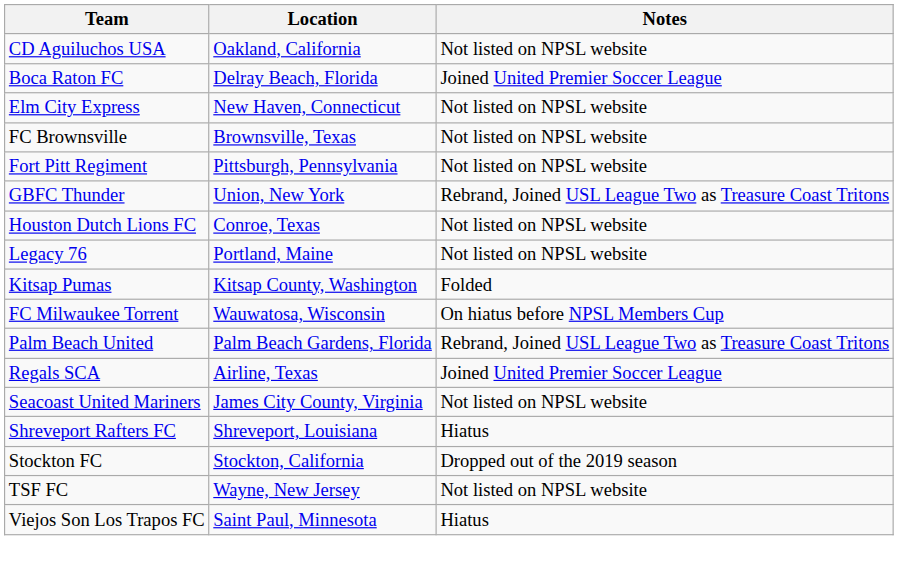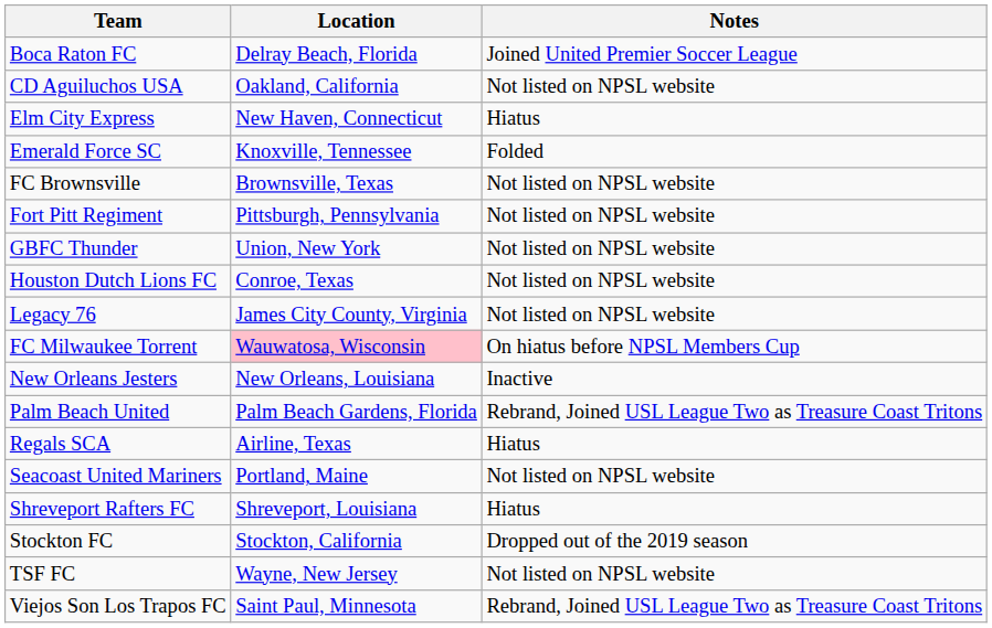 <table class="wikitable sortable">
 <tr>
 <th>Team</th>
 <th>Location</th>
 <th class=unsortable>Notes</th>
 </tr>
 <tr>
+<td><a href='#'>Boca Raton FC</a></td>
+<td><a href='#'>Delray Beach, Florida</a></td>
+<td>Joined <a href='#'>United Premier Soccer League</a></td>
+</tr>
+<tr>
 <td><a href='#'>CD Aguiluchos USA</a></td>
 <td><a href='#'>Oakland, California</a></td>
 <td>Not listed on NPSL website</td>
 </tr>
 <tr>
-<td><a href='#'>Boca Raton FC</a></td>
-<td><a href='#'>Delray Beach, Florida</a></td>
-<td>Joined <a href='#'>United Premier Soccer League</a></td>
+<td><a href='#'>Elm City Express</a></td>
+<td><a href='#'>New Haven, Connecticut</a></td>
+<td>Hiatus</td>
 </tr>
 <tr>
-<td><a href='#'>Elm City Express</a></td>
-<td><a href='#'>New Haven, Connecticut</a></td>
-<td>Not listed on NPSL website</td>
+<td><a href='#'>Emerald Force SC</a></td>
+<td><a href='#'>Knoxville, Tennessee</a></td>
+<td>Folded</td>
 </tr>
 <tr>
 <td>FC Brownsville</td>
 <td><a href='#'>Brownsville, Texas</a></td>
 <td>Not listed on NPSL website</td>
 </tr>
 <tr>
 <td><a href='#'>Fort Pitt Regiment</a></td>
 <td><a href='#'>Pittsburgh, Pennsylvania</a></td>
 <td>Not listed on NPSL website</td>
 </tr>
 <tr>
 <td><a href='#'>GBFC Thunder</a></td>
 <td><a href='#'>Union, New York</a></td>
-<td>Rebrand, Joined <a href='#'>USL League Two</a> as <a href='#'>Treasure Coast Tritons</a></td>
+<td>Not listed on NPSL website</td>
 </tr>
 <tr>
 <td><a href='#'>Houston Dutch Lions FC</a></td>
 <td><a href='#'>Conroe, Texas</a></td>
 <td>Not listed on NPSL website</td>
 </tr>
 <tr>
 <td><a href='#'>Legacy 76</a></td>
-<td><a href='#'>Portland, Maine</a></td>
+<td><a href='#'>James City County, Virginia</a></td>
 <td>Not listed on NPSL website</td>
 </tr>
 <tr>
-<td><a href='#'>Kitsap Pumas</a></td>
-<td><a href='#'>Kitsap County, Washington</a></td>
-<td>Folded</td>
+<td><a href='#'>FC Milwaukee Torrent</a></td>
+<td style="background: pink;"><a href='#'>Wauwatosa, Wisconsin</a></td>
+<td>On hiatus before <a href='#'>NPSL Members Cup</a></td>
 </tr>
 <tr>
-<td><a href='#'>FC Milwaukee Torrent</a></td>
-<td><a href='#'>Wauwatosa, Wisconsin</a></td>
-<td>On hiatus before <a href='#'>NPSL Members Cup</a></td>
+<td><a href='#'>New Orleans Jesters</a></td>
+<td><a href='#'>New Orleans, Louisiana</a></td>
+<td>Inactive</td>
 </tr>
 <tr>
 <td><a href='#'>Palm Beach United</a></td>
 <td><a href='#'>Palm Beach Gardens, Florida</a></td>
 <td>Rebrand, Joined <a href='#'>USL League Two</a> as <a href='#'>Treasure Coast Tritons</a></td>
 </tr>
 <tr>
 <td><a href='#'>Regals SCA</a></td>
 <td><a href='#'>Airline, Texas</a></td>
-<td>Joined <a href='#'>United Premier Soccer League</a></td>
+<td>Hiatus</td>
 </tr>
 <tr>
 <td><a href='#'>Seacoast United Mariners</a></td>
-<td><a href='#'>James City County, Virginia</a></td>
+<td><a href='#'>Portland, Maine</a></td>
 <td>Not listed on NPSL website</td>
 </tr>
 <tr>
 <td><a href='#'>Shreveport Rafters FC</a></td>
 <td><a href='#'>Shreveport, Louisiana</a></td>
 <td>Hiatus</td>
 </tr>
 <tr>
 <td>Stockton FC</td>
 <td><a href='#'>Stockton, California</a></td>
 <td>Dropped out of the 2019 season</td>
 </tr>
 <tr>
 <td>TSF FC</td>
 <td><a href='#'>Wayne, New Jersey</a></td>
 <td>Not listed on NPSL website</td>
 </tr>
 <tr>
 <td>Viejos Son Los Trapos FC</td>
 <td><a href='#'>Saint Paul, Minnesota</a></td>
-<td>Hiatus</td>
+<td>Rebrand, Joined <a href='#'>USL League Two</a> as <a href='#'>Treasure Coast Tritons</a></td>
 </tr>
 </table>
